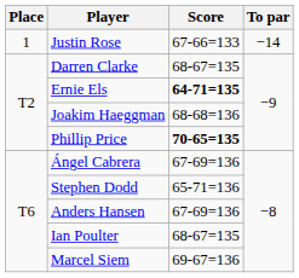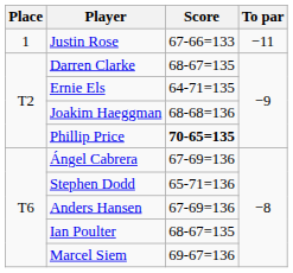 <table class="wikitable">
 <tr>
 <th>Place</th>
 <th>Player</th>
 <th>Score</th>
 <th>To par</th>
 </tr>
 <tr>
 <td align=center>1</td>
 <td> <a href='#'>Justin Rose</a></td>
 <td align=center>67-66=133</td>
-<td align=center>−14</td>
+<td align=center>−11</td>
 </tr>
 <tr>
 <td rowspan="4" align=center>T2</td>
 <td> <a href='#'>Darren Clarke</a></td>
 <td align=center>68-67=135</td>
 <td rowspan="4" align=center>−9</td>
 </tr>
 <tr>
 <td> <a href='#'>Ernie Els</a></td>
-<td align=center><strong>64-71=135</strong></td>
+<td align=center>64-71=135</td>
 </tr>
 <tr>
 <td> <a href='#'>Joakim Haeggman</a></td>
 <td align=center>68-68=136</td>
 </tr>
 <tr>
 <td> <a href='#'>Phillip Price</a></td>
 <td align=center><strong>70-65=135</strong></td>
 </tr>
 <tr>
 <td rowspan="5" align=center>T6</td>
 <td> <a href='#'>Ángel Cabrera</a></td>
 <td align=center>67-69=136</td>
 <td rowspan="5" align=center>−8</td>
 </tr>
 <tr>
 <td> <a href='#'>Stephen Dodd</a></td>
 <td align=center>65-71=136</td>
 </tr>
 <tr>
 <td> <a href='#'>Anders Hansen</a></td>
 <td align=center>67-69=136</td>
 </tr>
 <tr>
 <td> <a href='#'>Ian Poulter</a></td>
 <td align=center>68-67=135</td>
 </tr>
 <tr>
 <td> <a href='#'>Marcel Siem</a></td>
 <td align=center>69-67=136</td>
 </tr>
 </table>
